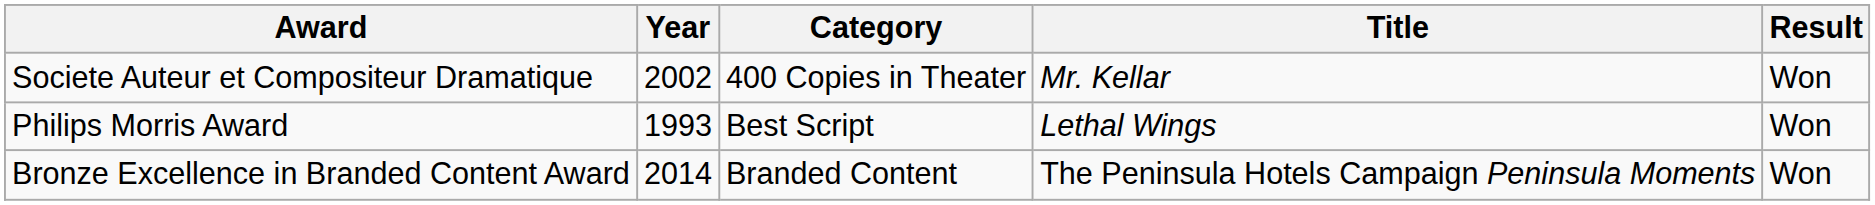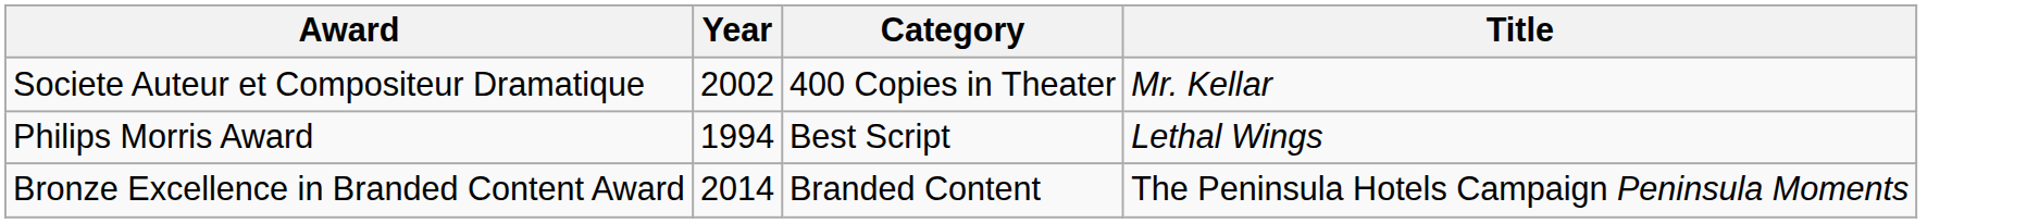 <table class="wikitable">
 <tr>
 <th>Award</th>
 <th>Year</th>
 <th>Category</th>
 <th>Title</th>
-<th>Result</th>
 </tr>
 <tr>
 <td>Societe Auteur et Compositeur Dramatique</td>
 <td>2002</td>
 <td>400 Copies in Theater</td>
 <td><em>Mr. Kellar</em></td>
-<td>Won</td>
 </tr>
 <tr>
 <td>Philips Morris Award</td>
-<td>1993</td>
+<td>1994</td>
 <td>Best Script</td>
 <td><em>Lethal Wings</em></td>
-<td>Won</td>
 </tr>
 <tr>
 <td>Bronze Excellence in Branded Content Award</td>
 <td>2014</td>
 <td>Branded Content</td>
 <td>The Peninsula Hotels Campaign <em>Peninsula Moments</em></td>
-<td>Won</td>
 </tr>
 </table>
